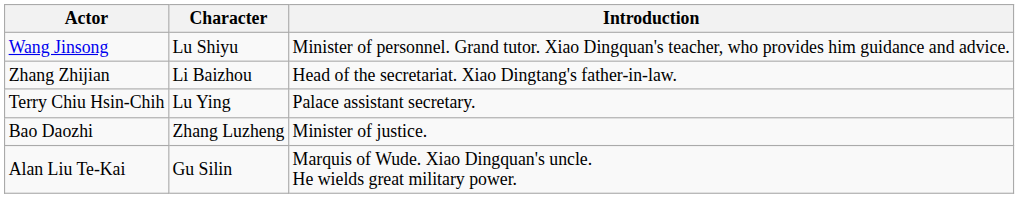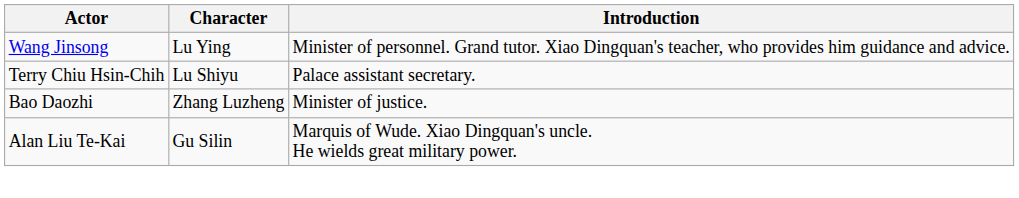 <table class="wikitable">
 <tr>
 <th>Actor</th>
 <th>Character</th>
 <th>Introduction</th>
 </tr>
 <tr>
 <td><a href='#'>Wang Jinsong</a></td>
-<td>Lu Shiyu</td>
+<td>Lu Ying</td>
 <td>Minister of personnel. Grand tutor. Xiao Dingquan's teacher, who provides him guidance and advice.</td>
 </tr>
 <tr>
-<td>Zhang Zhijian</td>
-<td>Li Baizhou</td>
-<td>Head of the secretariat. Xiao Dingtang's father-in-law.</td>
-</tr>
-<tr>
 <td>Terry Chiu Hsin-Chih</td>
-<td>Lu Ying</td>
+<td>Lu Shiyu</td>
 <td>Palace assistant secretary.</td>
 </tr>
 <tr>
 <td>Bao Daozhi</td>
 <td>Zhang Luzheng</td>
 <td>Minister of justice.</td>
 </tr>
 <tr>
 <td>Alan Liu Te-Kai</td>
 <td>Gu Silin</td>
 <td>Marquis of Wude. Xiao Dingquan's uncle.<br>He wields great military power.</td>
 </tr>
 </table>
